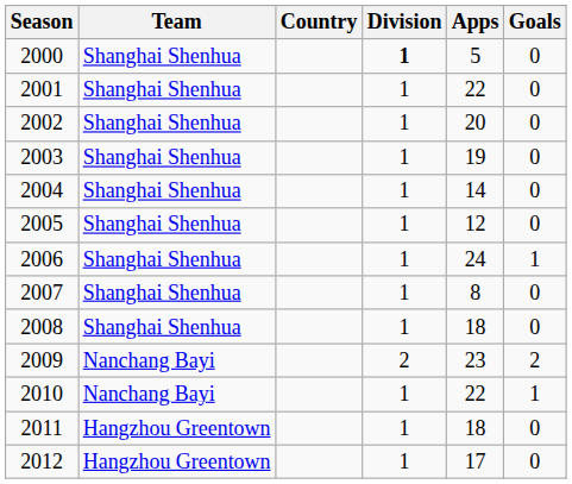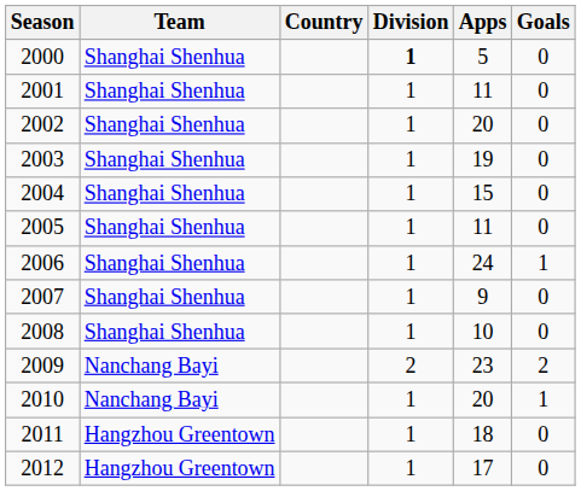 <table class="wikitable" style="text-align: center;">
 <tr>
 <th>Season</th>
 <th>Team</th>
 <th>Country</th>
 <th>Division</th>
 <th>Apps</th>
 <th>Goals</th>
 </tr>
 <tr>
 <td>2000</td>
 <td align="left"><a href='#'>Shanghai Shenhua</a></td>
 <td align="left"></td>
 <td><strong>1</strong></td>
 <td>5</td>
 <td>0</td>
 </tr>
 <tr>
 <td>2001</td>
 <td align="left"><a href='#'>Shanghai Shenhua</a></td>
 <td align="left"></td>
 <td>1</td>
-<td>22</td>
+<td>11</td>
 <td>0</td>
 </tr>
 <tr>
 <td>2002</td>
 <td align="left"><a href='#'>Shanghai Shenhua</a></td>
 <td align="left"></td>
 <td>1</td>
 <td>20</td>
 <td>0</td>
 </tr>
 <tr>
 <td>2003</td>
 <td align="left"><a href='#'>Shanghai Shenhua</a></td>
 <td align="left"></td>
 <td>1</td>
 <td>19</td>
 <td>0</td>
 </tr>
 <tr>
 <td>2004</td>
 <td align="left"><a href='#'>Shanghai Shenhua</a></td>
 <td align="left"></td>
 <td>1</td>
-<td>14</td>
+<td>15</td>
 <td>0</td>
 </tr>
 <tr>
 <td>2005</td>
 <td align="left"><a href='#'>Shanghai Shenhua</a></td>
 <td align="left"></td>
 <td>1</td>
-<td>12</td>
+<td>11</td>
 <td>0</td>
 </tr>
 <tr>
 <td>2006</td>
 <td align="left"><a href='#'>Shanghai Shenhua</a></td>
 <td align="left"></td>
 <td>1</td>
 <td>24</td>
 <td>1</td>
 </tr>
 <tr>
 <td>2007</td>
 <td align="left"><a href='#'>Shanghai Shenhua</a></td>
 <td align="left"></td>
 <td>1</td>
-<td>8</td>
+<td>9</td>
 <td>0</td>
 </tr>
 <tr>
 <td>2008</td>
 <td align="left"><a href='#'>Shanghai Shenhua</a></td>
 <td align="left"></td>
 <td>1</td>
-<td>18</td>
+<td>10</td>
 <td>0</td>
 </tr>
 <tr>
 <td>2009</td>
 <td align="left"><a href='#'>Nanchang Bayi</a></td>
 <td align="left"></td>
 <td>2</td>
 <td>23</td>
 <td>2</td>
 </tr>
 <tr>
 <td>2010</td>
 <td align="left"><a href='#'>Nanchang Bayi</a></td>
 <td align="left"></td>
 <td>1</td>
-<td>22</td>
+<td>20</td>
 <td>1</td>
 </tr>
 <tr>
 <td>2011</td>
 <td align="left"><a href='#'>Hangzhou Greentown</a></td>
 <td align="left"></td>
 <td>1</td>
 <td>18</td>
 <td>0</td>
 </tr>
 <tr>
 <td>2012</td>
 <td align="left"><a href='#'>Hangzhou Greentown</a></td>
 <td align="left"></td>
 <td>1</td>
 <td>17</td>
 <td>0</td>
 </tr>
 </table>
